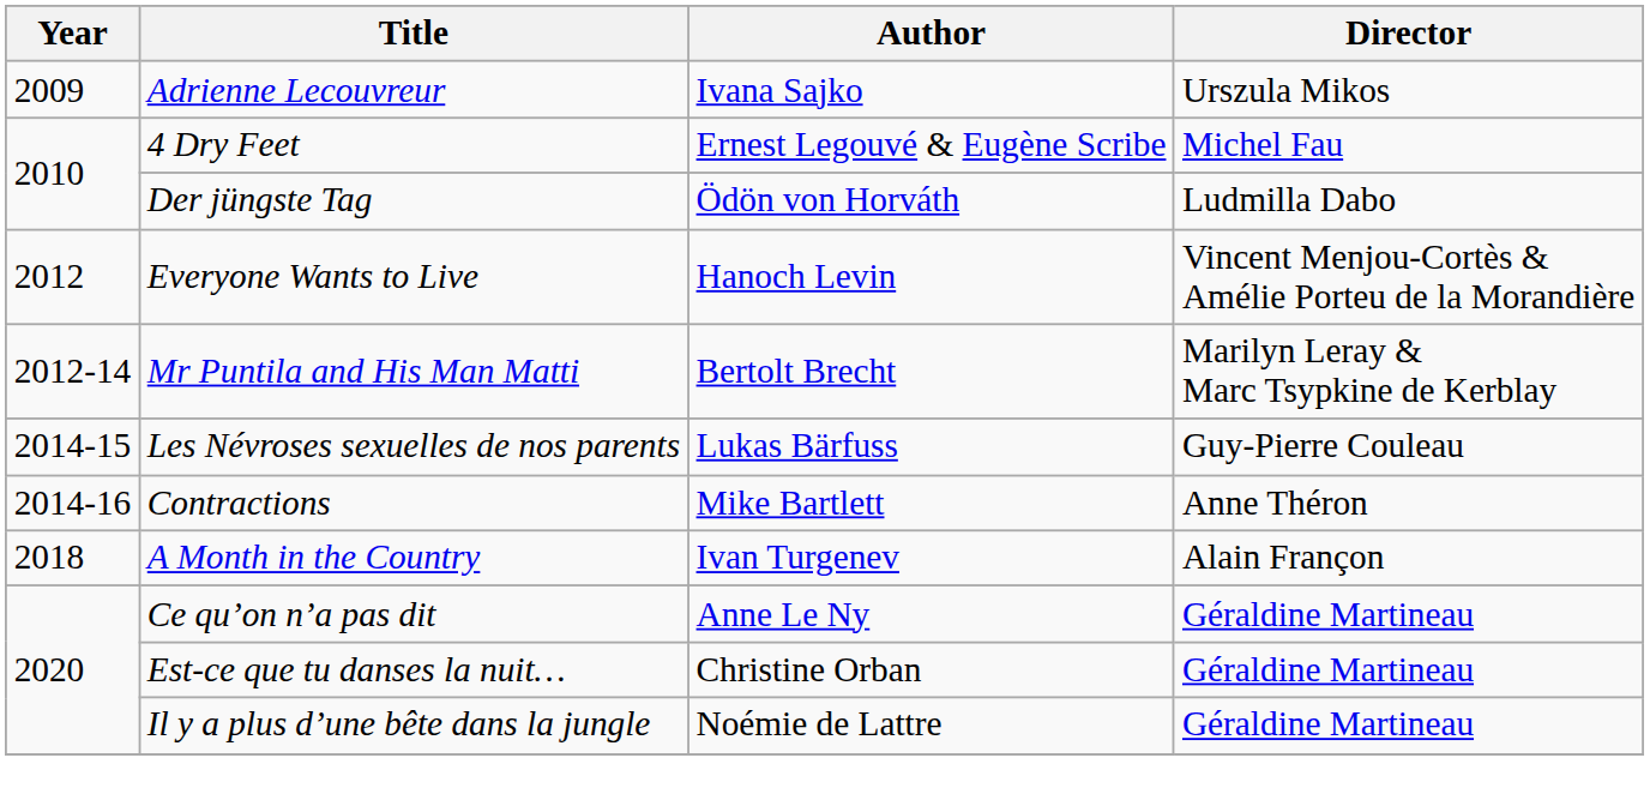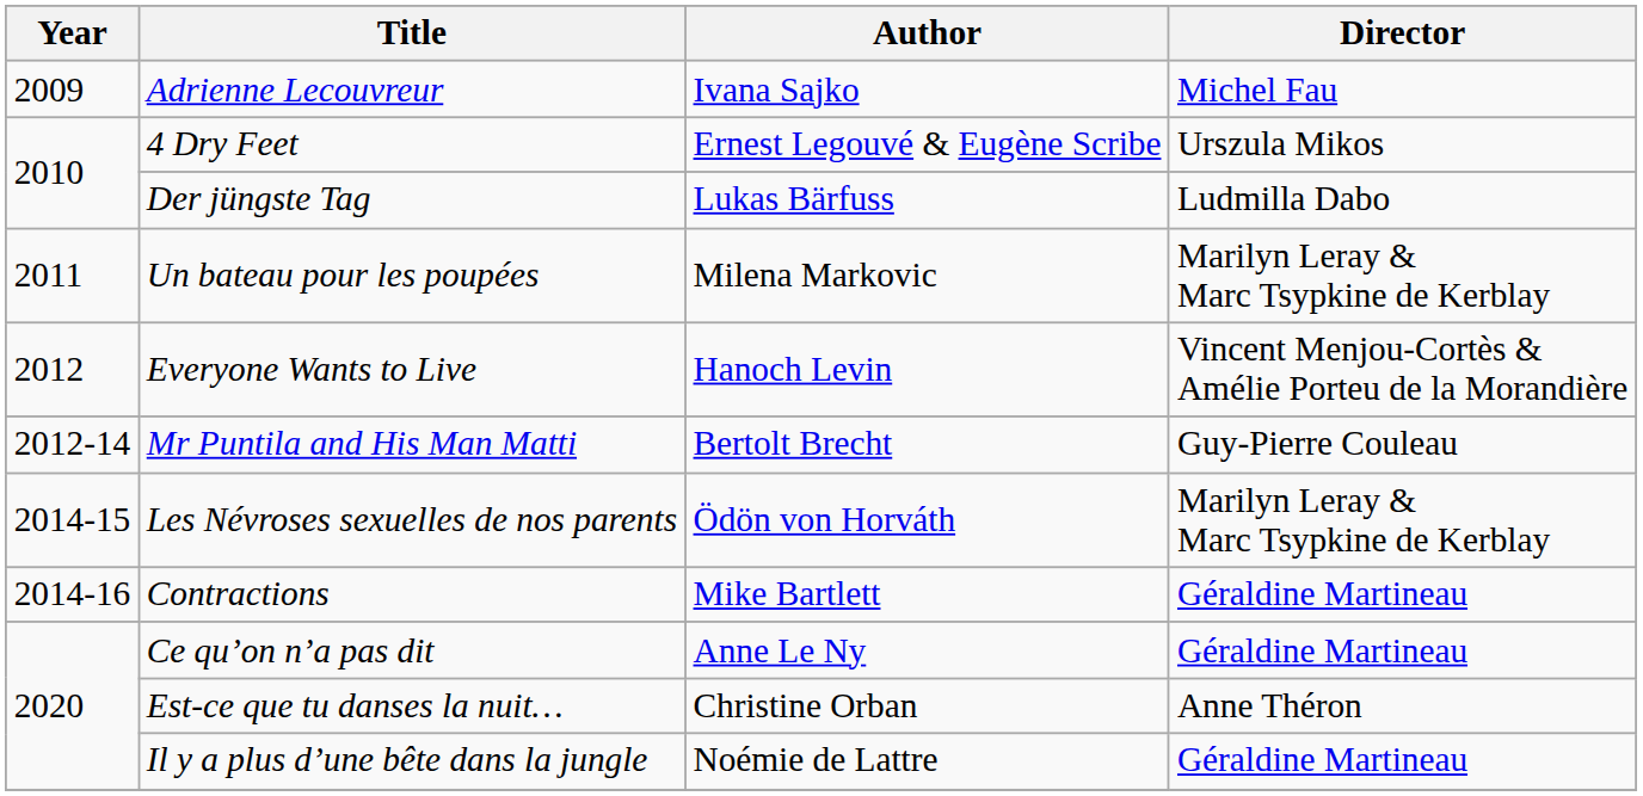 <table class="wikitable">
 <tr>
 <th>Year</th>
 <th>Title</th>
 <th>Author</th>
 <th>Director</th>
 </tr>
 <tr>
 <td>2009</td>
 <td><em><a href='#'>Adrienne Lecouvreur</a></em></td>
 <td><a href='#'>Ivana Sajko</a></td>
-<td>Urszula Mikos</td>
+<td><a href='#'>Michel Fau</a></td>
 </tr>
 <tr>
 <td rowspan=2>2010</td>
 <td><em>4 Dry Feet</em></td>
 <td><a href='#'>Ernest Legouvé</a> & <a href='#'>Eugène Scribe</a></td>
-<td><a href='#'>Michel Fau</a></td>
+<td>Urszula Mikos</td>
 </tr>
 <tr>
 <td><em>Der jüngste Tag</em></td>
-<td><a href='#'>Ödön von Horváth</a></td>
+<td><a href='#'>Lukas Bärfuss</a></td>
 <td>Ludmilla Dabo</td>
+</tr>
+<tr>
+<td>2011</td>
+<td><em>Un bateau pour les poupées</em></td>
+<td>Milena Markovic</td>
+<td>Marilyn Leray & <br>Marc Tsypkine de Kerblay</td>
 </tr>
 <tr>
 <td>2012</td>
 <td><em>Everyone Wants to Live</em></td>
 <td><a href='#'>Hanoch Levin</a></td>
 <td>Vincent Menjou-Cortès & <br>Amélie Porteu de la Morandière</td>
 </tr>
 <tr>
 <td>2012-14</td>
 <td><em><a href='#'>Mr Puntila and His Man Matti</a></em></td>
 <td><a href='#'>Bertolt Brecht</a></td>
-<td>Marilyn Leray & <br>Marc Tsypkine de Kerblay</td>
+<td>Guy-Pierre Couleau</td>
 </tr>
 <tr>
 <td>2014-15</td>
 <td><em>Les Névroses sexuelles de nos parents</em></td>
-<td><a href='#'>Lukas Bärfuss</a></td>
-<td>Guy-Pierre Couleau</td>
+<td><a href='#'>Ödön von Horváth</a></td>
+<td>Marilyn Leray & <br>Marc Tsypkine de Kerblay</td>
 </tr>
 <tr>
 <td>2014-16</td>
 <td><em>Contractions</em></td>
 <td><a href='#'>Mike Bartlett</a></td>
-<td>Anne Théron</td>
-</tr>
-<tr>
-<td>2018</td>
-<td><em><a href='#'>A Month in the Country</a></em></td>
-<td><a href='#'>Ivan Turgenev</a></td>
-<td>Alain Françon</td>
+<td><a href='#'>Géraldine Martineau</a></td>
 </tr>
 <tr>
 <td rowspan=3>2020</td>
 <td><em>Ce qu’on n’a pas dit</em></td>
 <td><a href='#'>Anne Le Ny</a></td>
 <td><a href='#'>Géraldine Martineau</a></td>
 </tr>
 <tr>
 <td><em>Est-ce que tu danses la nuit…</em></td>
 <td>Christine Orban</td>
-<td><a href='#'>Géraldine Martineau</a></td>
+<td>Anne Théron</td>
 </tr>
 <tr>
 <td><em>Il y a plus d’une bête dans la jungle</em></td>
 <td>Noémie de Lattre</td>
 <td><a href='#'>Géraldine Martineau</a></td>
 </tr>
 <tr>
 </tr>
 </table>
